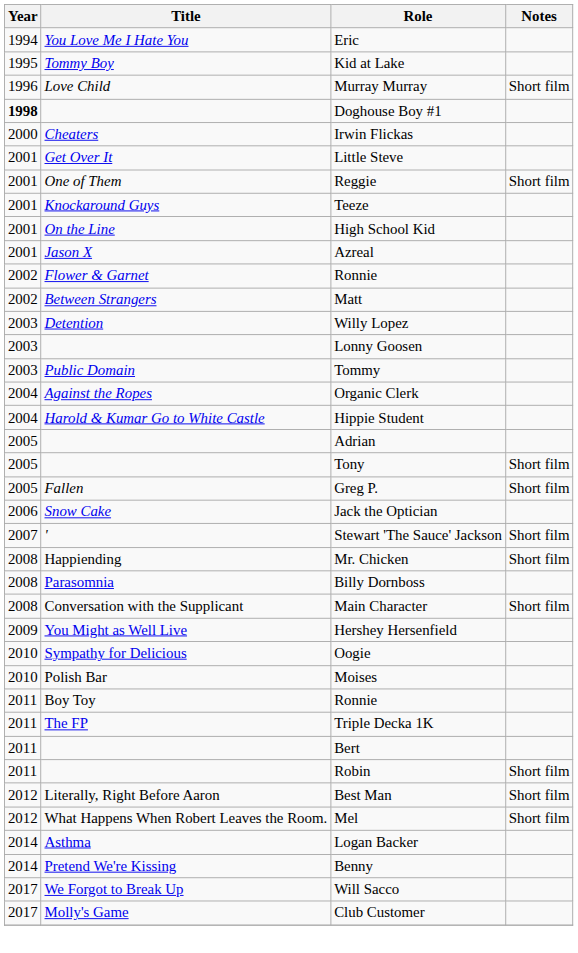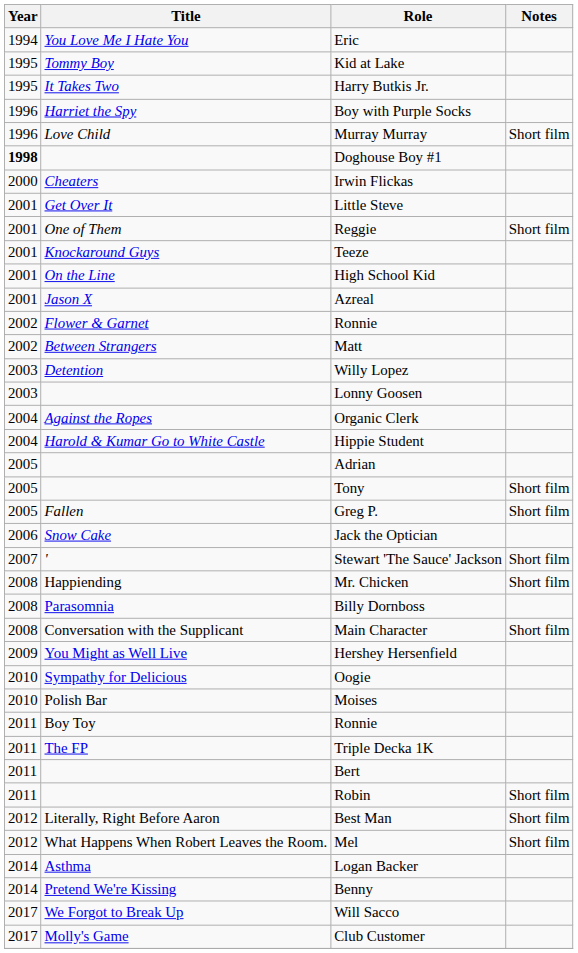 <table class="wikitable sortable">
 <tr>
 <th>Year</th>
 <th>Title</th>
 <th>Role</th>
 <th class="unsortable">Notes</th>
 </tr>
 <tr>
 <td>1994</td>
 <td><em><a href='#'>You Love Me I Hate You</a></em></td>
 <td>Eric</td>
 <td></td>
 </tr>
 <tr>
 <td>1995</td>
 <td><em><a href='#'>Tommy Boy</a></em></td>
 <td>Kid at Lake</td>
+<td></td>
+</tr>
+<tr>
+<td>1995</td>
+<td><em><a href='#'>It Takes Two</a></em></td>
+<td>Harry Butkis Jr.</td>
+<td></td>
+</tr>
+<tr>
+<td>1996</td>
+<td><em><a href='#'>Harriet the Spy</a></em></td>
+<td>Boy with Purple Socks</td>
 <td></td>
 </tr>
 <tr>
 <td>1996</td>
 <td><em>Love Child</em></td>
 <td>Murray Murray</td>
 <td>Short film</td>
 </tr>
 <tr>
 <td><strong>1998</strong></td>
 <td><em></em></td>
 <td>Doghouse Boy #1</td>
 <td></td>
 </tr>
 <tr>
 <td>2000</td>
 <td><em><a href='#'>Cheaters</a></em></td>
 <td>Irwin Flickas</td>
 <td></td>
 </tr>
 <tr>
 <td>2001</td>
 <td><em><a href='#'>Get Over It</a></em></td>
 <td>Little Steve</td>
 <td></td>
 </tr>
 <tr>
 <td>2001</td>
 <td><em>One of Them</em></td>
 <td>Reggie</td>
 <td>Short film</td>
 </tr>
 <tr>
 <td>2001</td>
 <td><em><a href='#'>Knockaround Guys</a></em></td>
 <td>Teeze</td>
 <td></td>
 </tr>
 <tr>
 <td>2001</td>
 <td><em><a href='#'>On the Line</a></em></td>
 <td>High School Kid</td>
 <td></td>
 </tr>
 <tr>
 <td>2001</td>
 <td><em><a href='#'>Jason X</a></em></td>
 <td>Azreal</td>
 <td></td>
 </tr>
 <tr>
 <td>2002</td>
 <td><em><a href='#'>Flower & Garnet</a></em></td>
 <td>Ronnie</td>
 <td></td>
 </tr>
 <tr>
 <td>2002</td>
 <td><em><a href='#'>Between Strangers</a></em></td>
 <td>Matt</td>
 <td></td>
 </tr>
 <tr>
 <td>2003</td>
 <td><em><a href='#'>Detention</a></em></td>
 <td>Willy Lopez</td>
 <td></td>
 </tr>
 <tr>
 <td>2003</td>
 <td><em></em></td>
 <td>Lonny Goosen</td>
-<td></td>
-</tr>
-<tr>
-<td>2003</td>
-<td><em><a href='#'>Public Domain</a></em></td>
-<td>Tommy</td>
 <td></td>
 </tr>
 <tr>
 <td>2004</td>
 <td><em><a href='#'>Against the Ropes</a></em></td>
 <td>Organic Clerk</td>
 <td></td>
 </tr>
 <tr>
 <td>2004</td>
 <td><em><a href='#'>Harold & Kumar Go to White Castle</a></em></td>
 <td>Hippie Student</td>
 <td></td>
 </tr>
 <tr>
 <td>2005</td>
 <td><em></em></td>
 <td>Adrian</td>
 <td></td>
 </tr>
 <tr>
 <td>2005</td>
 <td><em></em></td>
 <td>Tony</td>
 <td>Short film</td>
 </tr>
 <tr>
 <td>2005</td>
 <td><em>Fallen</em></td>
 <td>Greg P.</td>
 <td>Short film</td>
 </tr>
 <tr>
 <td>2006</td>
 <td><em><a href='#'>Snow Cake</a></em></td>
 <td>Jack the Optician</td>
 <td></td>
 </tr>
 <tr>
 <td>2007</td>
 <td><em>'</td>
 <td>Stewart 'The Sauce' Jackson</td>
 <td>Short film</td>
 </tr>
 <tr>
 <td>2008</td>
 <td></em>Happiending<em></td>
 <td>Mr. Chicken</td>
 <td>Short film</td>
 </tr>
 <tr>
 <td>2008</td>
 <td></em><a href='#'>Parasomnia</a><em></td>
 <td>Billy Dornboss</td>
 <td></td>
 </tr>
 <tr>
 <td>2008</td>
 <td></em>Conversation with the Supplicant<em></td>
 <td>Main Character</td>
 <td>Short film</td>
 </tr>
 <tr>
 <td>2009</td>
 <td></em><a href='#'>You Might as Well Live</a><em></td>
 <td>Hershey Hersenfield</td>
 <td></td>
 </tr>
 <tr>
 <td>2010</td>
 <td></em><a href='#'>Sympathy for Delicious</a><em></td>
 <td>Oogie</td>
 <td></td>
 </tr>
 <tr>
 <td>2010</td>
 <td></em>Polish Bar<em></td>
 <td>Moises</td>
 <td></td>
 </tr>
 <tr>
 <td>2011</td>
 <td></em>Boy Toy<em></td>
 <td>Ronnie</td>
 <td></td>
 </tr>
 <tr>
 <td>2011</td>
 <td data-sort-value="FP, The"></em><a href='#'>The FP</a><em></td>
 <td>Triple Decka 1K</td>
 <td></td>
 </tr>
 <tr>
 <td>2011</td>
 <td></em><em></td>
 <td>Bert</td>
 <td></td>
 </tr>
 <tr>
 <td>2011</td>
 <td></em><em></td>
 <td>Robin</td>
 <td>Short film</td>
 </tr>
 <tr>
 <td>2012</td>
 <td></em>Literally, Right Before Aaron<em></td>
 <td>Best Man</td>
 <td>Short film</td>
 </tr>
 <tr>
 <td>2012</td>
 <td></em>What Happens When Robert Leaves the Room.<em></td>
 <td>Mel</td>
 <td>Short film</td>
 </tr>
 <tr>
 <td>2014</td>
 <td></em><a href='#'>Asthma</a><em></td>
 <td>Logan Backer</td>
 <td></td>
 </tr>
 <tr>
 <td>2014</td>
 <td></em><a href='#'>Pretend We're Kissing</a><em></td>
 <td>Benny</td>
 <td></td>
 </tr>
 <tr>
 <td>2017</td>
 <td></em><a href='#'>We Forgot to Break Up</a><em></td>
 <td>Will Sacco</td>
 <td></td>
 </tr>
 <tr>
 <td>2017</td>
 <td></em><a href='#'>Molly's Game</a><em></td>
 <td>Club Customer</td>
 <td></td>
 </tr>
 <tr>
 </tr>
 </table>
